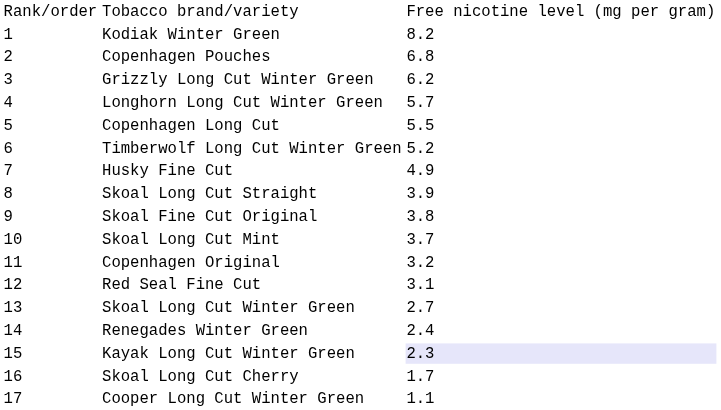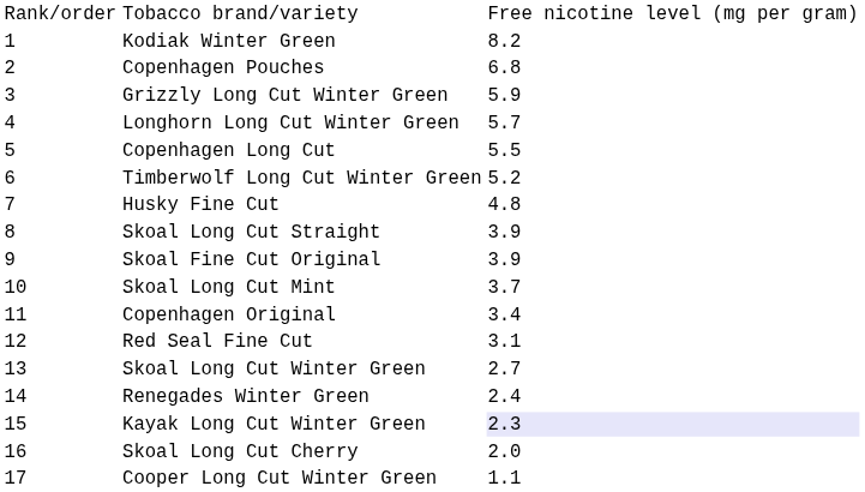 <table>
 <tr>
 <td>Rank/order</td>
 <td>Tobacco brand/variety</td>
 <td>Free nicotine level (mg per gram)</td>
 </tr>
 <tr>
 <td>1</td>
 <td>Kodiak Winter Green</td>
 <td>8.2</td>
 </tr>
 <tr>
 <td>2</td>
 <td>Copenhagen Pouches</td>
 <td>6.8</td>
 </tr>
 <tr>
 <td>3</td>
 <td>Grizzly Long Cut Winter Green</td>
-<td>6.2</td>
+<td>5.9</td>
 </tr>
 <tr>
 <td>4</td>
 <td>Longhorn Long Cut Winter Green</td>
 <td>5.7</td>
 </tr>
 <tr>
 <td>5</td>
 <td>Copenhagen Long Cut</td>
 <td>5.5</td>
 </tr>
 <tr>
 <td>6</td>
 <td>Timberwolf Long Cut Winter Green</td>
 <td>5.2</td>
 </tr>
 <tr>
 <td>7</td>
 <td>Husky Fine Cut</td>
-<td>4.9</td>
+<td>4.8</td>
 </tr>
 <tr>
 <td>8</td>
 <td>Skoal Long Cut Straight</td>
 <td>3.9</td>
 </tr>
 <tr>
 <td>9</td>
 <td>Skoal Fine Cut Original</td>
-<td>3.8</td>
+<td>3.9</td>
 </tr>
 <tr>
 <td>10</td>
 <td>Skoal Long Cut Mint</td>
 <td>3.7</td>
 </tr>
 <tr>
 <td>11</td>
 <td>Copenhagen Original</td>
-<td>3.2</td>
+<td>3.4</td>
 </tr>
 <tr>
 <td>12</td>
 <td>Red Seal Fine Cut</td>
 <td>3.1</td>
 </tr>
 <tr>
 <td>13</td>
 <td>Skoal Long Cut Winter Green</td>
 <td>2.7</td>
 </tr>
 <tr>
 <td>14</td>
 <td>Renegades Winter Green</td>
 <td>2.4</td>
 </tr>
 <tr>
 <td>15</td>
 <td>Kayak Long Cut Winter Green</td>
 <td style="background: lavender;">2.3</td>
 </tr>
 <tr>
 <td>16</td>
 <td>Skoal Long Cut Cherry</td>
-<td>1.7</td>
+<td>2.0</td>
 </tr>
 <tr>
 <td>17</td>
 <td>Cooper Long Cut Winter Green</td>
 <td>1.1</td>
 </tr>
 <tr>
 </tr>
 </table>
